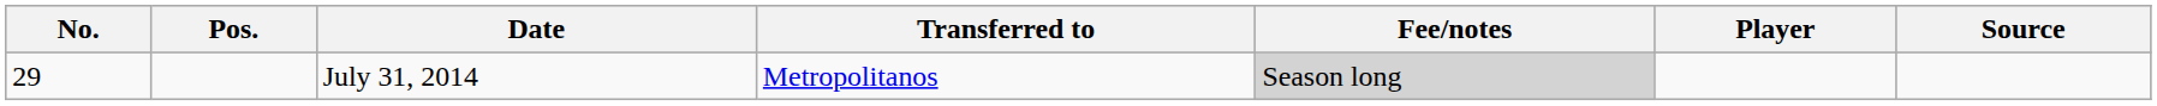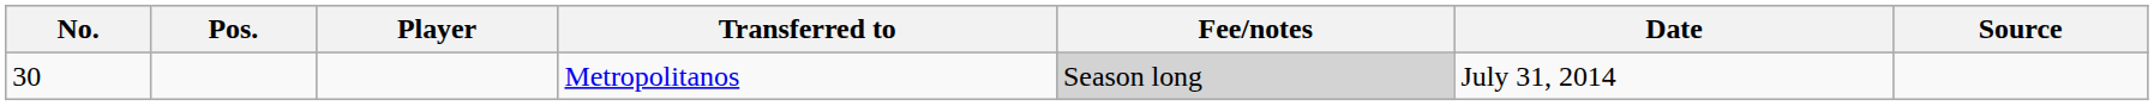 <table class="wikitable sortable" style="width:90%; text-align:center; font-size:95%; text-align:left;">
 <tr>
 <th>No.</th>
 <th>Pos.</th>
-<th>Date</th>
+<th>Player</th>
 <th>Transferred to</th>
 <th>Fee/notes</th>
-<th>Player</th>
+<th>Date</th>
 <th>Source</th>
 </tr>
 <tr>
-<td>29</td>
+<td>30</td>
 <td align=center></td>
-<td>July 31, 2014</td>
+<td></td>
 <td> <a href='#'>Metropolitanos</a></td>
 <td style="background: lightgrey;">Season long</td>
-<td></td>
+<td>July 31, 2014</td>
 <td></td>
 </tr>
 </table>
